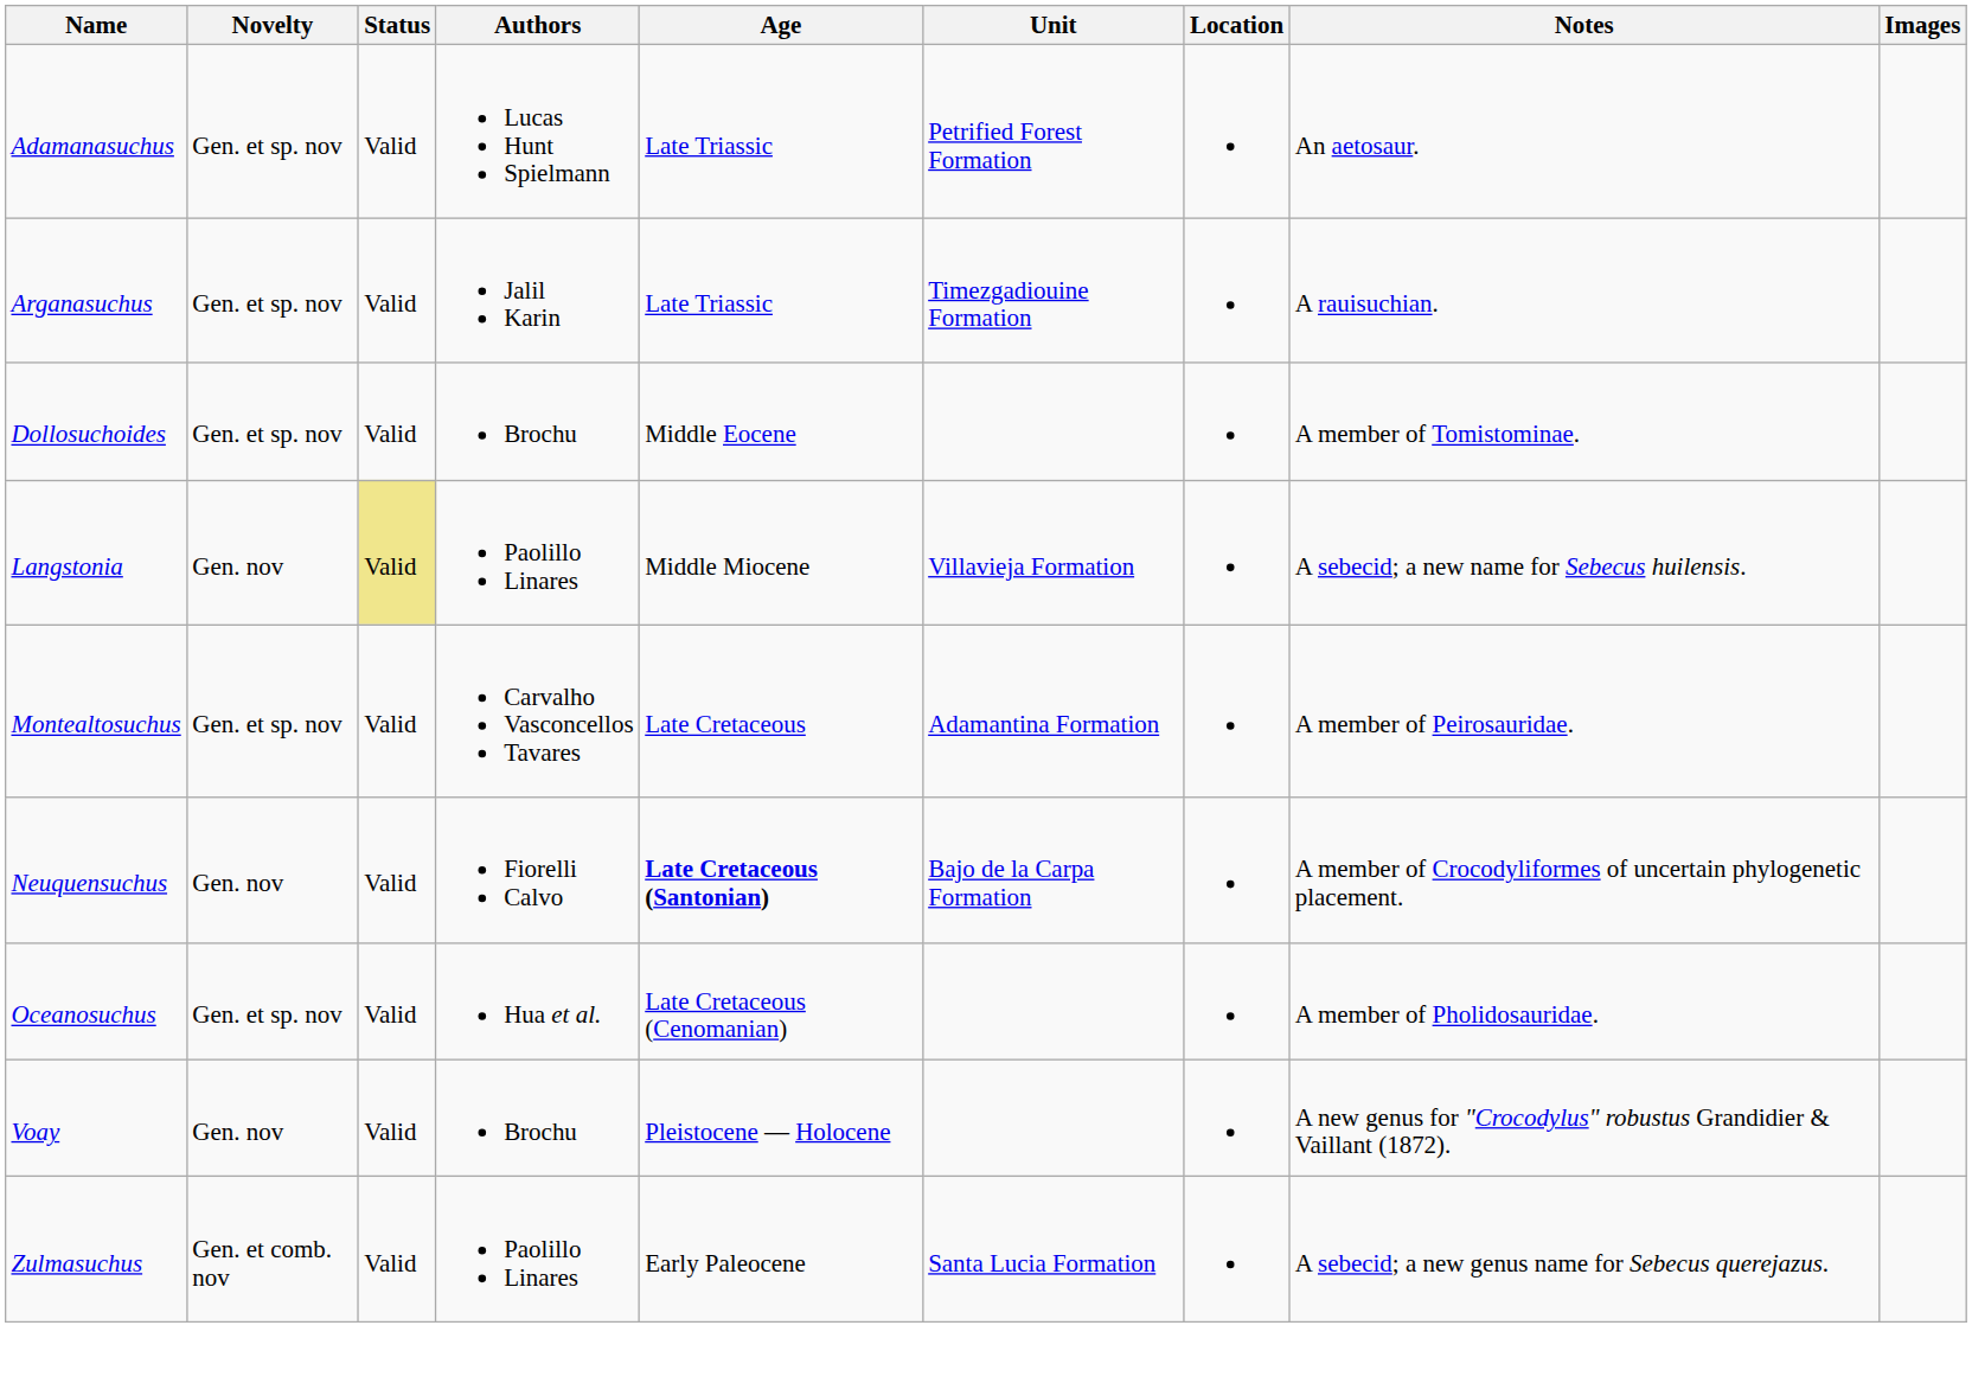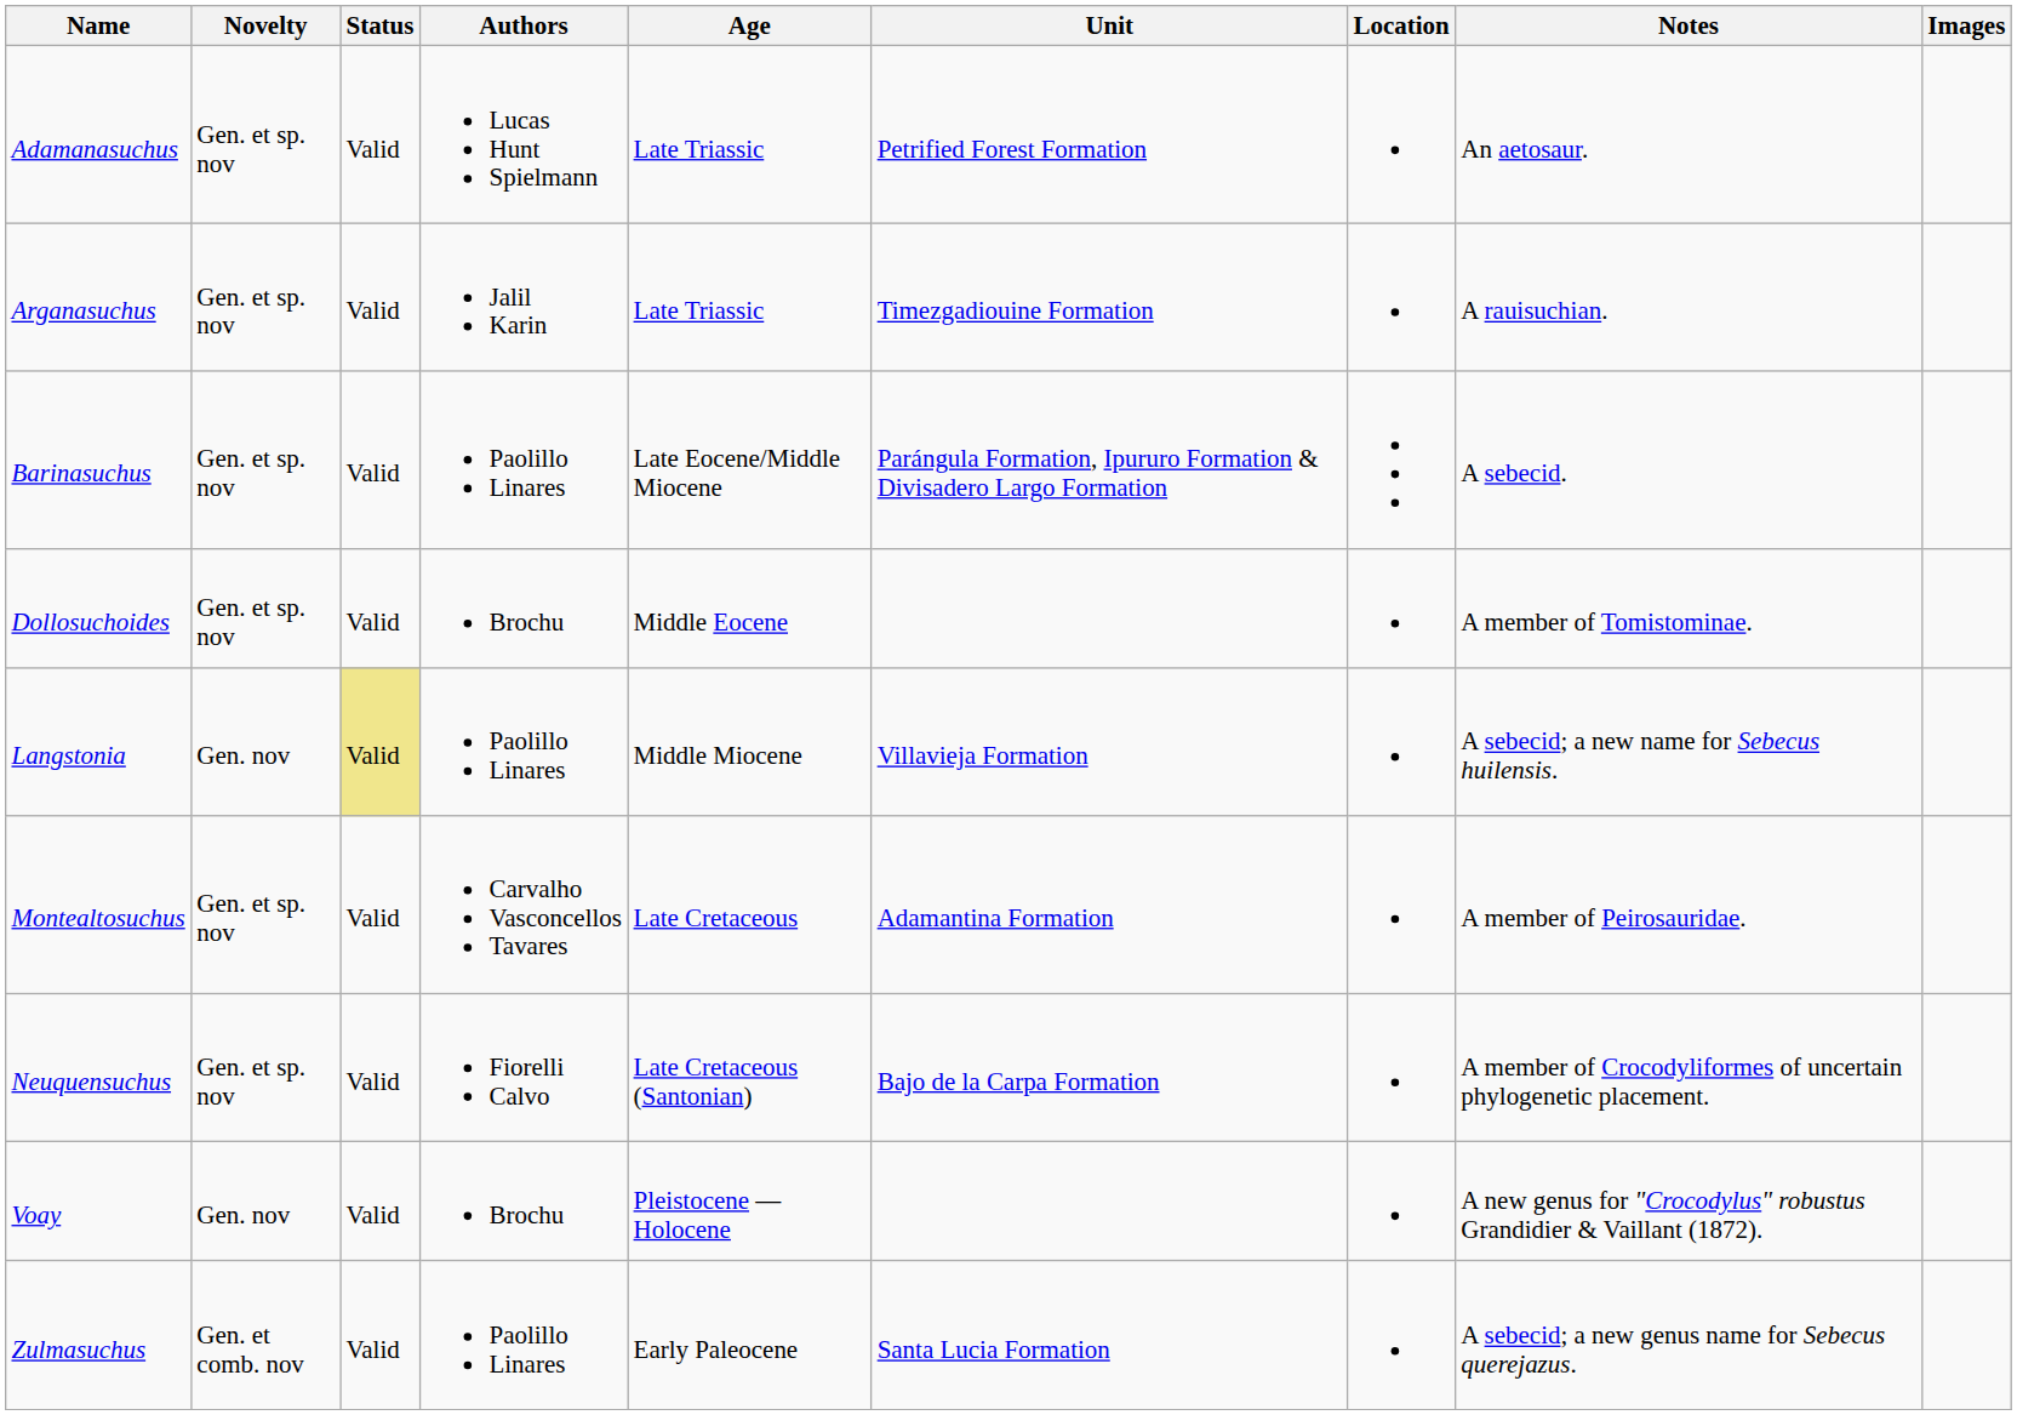 <table class="wikitable sortable" align="center" width="100%">
 <tr>
 <th>Name</th>
 <th>Novelty</th>
 <th>Status</th>
 <th>Authors</th>
 <th>Age</th>
 <th>Unit</th>
 <th>Location</th>
 <th>Notes</th>
 <th>Images</th>
 </tr>
 <tr>
 <td><br><em><a href='#'>Adamanasuchus</a></em></td>
 <td><br>Gen. et sp. nov</td>
 <td><br>Valid</td>
 <td><br><ul><li>Lucas</li><li>Hunt</li><li>Spielmann</li></ul></td>
 <td><br><a href='#'>Late Triassic</a></td>
 <td><br><a href='#'>Petrified Forest Formation</a></td>
 <td><br><ul><li></li></ul></td>
 <td><br>An <a href='#'>aetosaur</a>.</td>
 <td></td>
 </tr>
 <tr>
 <td><br><em><a href='#'>Arganasuchus</a></em></td>
 <td><br>Gen. et sp. nov</td>
 <td><br>Valid</td>
 <td><br><ul><li>Jalil</li><li>Karin</li></ul></td>
 <td><br><a href='#'>Late Triassic</a></td>
 <td><br><a href='#'>Timezgadiouine Formation</a></td>
 <td><br><ul><li></li></ul></td>
 <td><br>A <a href='#'>rauisuchian</a>.</td>
 <td></td>
+</tr>
+<tr>
+<td><br><em><a href='#'>Barinasuchus</a></em></td>
+<td><br>Gen. et sp. nov</td>
+<td><br>Valid</td>
+<td><br><ul><li>Paolillo</li><li>Linares</li></ul></td>
+<td><br>Late Eocene/Middle Miocene</td>
+<td><br><a href='#'>Parángula Formation</a>, <a href='#'>Ipururo Formation</a> & <a href='#'>Divisadero Largo Formation</a></td>
+<td><br><ul><li></li><li></li><li></li></ul></td>
+<td><br>A <a href='#'>sebecid</a>.</td>
+<td><br></td>
 </tr>
 <tr>
 <td><br><em><a href='#'>Dollosuchoides</a></em></td>
 <td><br>Gen. et sp. nov</td>
 <td><br>Valid</td>
 <td><br><ul><li>Brochu</li></ul></td>
 <td><br>Middle <a href='#'>Eocene</a></td>
 <td></td>
 <td><br><ul><li></li></ul></td>
 <td><br>A member of <a href='#'>Tomistominae</a>.</td>
 <td></td>
 </tr>
 <tr>
 <td><br><em><a href='#'>Langstonia</a></em></td>
 <td><br>Gen. nov</td>
 <td style="background: khaki;"><br>Valid</td>
 <td><br><ul><li>Paolillo</li><li>Linares</li></ul></td>
 <td><br>Middle Miocene</td>
 <td><br><a href='#'>Villavieja Formation</a></td>
 <td><br><ul><li></li></ul></td>
 <td><br>A <a href='#'>sebecid</a>; a new name for <em><a href='#'>Sebecus</a> huilensis</em>.</td>
 <td><br></td>
 </tr>
 <tr>
 <td><br><em><a href='#'>Montealtosuchus</a></em></td>
 <td><br>Gen. et sp. nov</td>
 <td><br>Valid</td>
 <td><br><ul><li>Carvalho</li><li>Vasconcellos</li><li>Tavares</li></ul></td>
 <td><br><a href='#'>Late Cretaceous</a></td>
 <td><br><a href='#'>Adamantina Formation</a></td>
 <td><br><ul><li></li></ul></td>
 <td><br>A member of <a href='#'>Peirosauridae</a>.</td>
 <td><br></td>
 </tr>
 <tr>
 <td><br><em><a href='#'>Neuquensuchus</a></em></td>
-<td><br>Gen. nov</td>
+<td><br>Gen. et sp. nov</td>
 <td><br>Valid</td>
 <td><br><ul><li>Fiorelli</li><li>Calvo</li></ul></td>
-<td><strong><br><a href='#'>Late Cretaceous</a> (<a href='#'>Santonian</a>)</strong></td>
+<td><br><a href='#'>Late Cretaceous</a> (<a href='#'>Santonian</a>)</td>
 <td><br><a href='#'>Bajo de la Carpa Formation</a></td>
 <td><br><ul><li></li></ul></td>
 <td><br>A member of <a href='#'>Crocodyliformes</a> of uncertain phylogenetic placement.</td>
 <td></td>
-</tr>
-<tr>
-<td><br><em><a href='#'>Oceanosuchus</a></em></td>
-<td><br>Gen. et sp. nov</td>
-<td><br>Valid</td>
-<td><br><ul><li>Hua <em>et al.</em></li></ul></td>
-<td><br><a href='#'>Late Cretaceous</a> (<a href='#'>Cenomanian</a>)</td>
-<td></td>
-<td><br><ul><li></li></ul></td>
-<td><br>A member of <a href='#'>Pholidosauridae</a>.</td>
-<td><br></td>
 </tr>
 <tr>
 <td><br><em><a href='#'>Voay</a></em></td>
 <td><br>Gen. nov</td>
 <td><br>Valid</td>
 <td><br><ul><li>Brochu</li></ul></td>
 <td><br><a href='#'>Pleistocene</a> — <a href='#'>Holocene</a></td>
 <td></td>
 <td><br><ul><li></li></ul></td>
 <td><br>A new genus for <em>"<a href='#'>Crocodylus</a>" robustus</em> Grandidier & Vaillant (1872).</td>
 <td><br></td>
 </tr>
 <tr>
 <td><br><em><a href='#'>Zulmasuchus</a></em></td>
 <td><br>Gen. et comb. nov</td>
 <td><br>Valid</td>
 <td><br><ul><li>Paolillo</li><li>Linares</li></ul></td>
 <td><br>Early Paleocene</td>
 <td><br><a href='#'>Santa Lucia Formation</a></td>
 <td><br><ul><li></li></ul></td>
 <td><br>A <a href='#'>sebecid</a>; a new genus name for <em>Sebecus querejazus</em>.</td>
 <td></td>
 </tr>
 <tr>
 </tr>
 </table>
